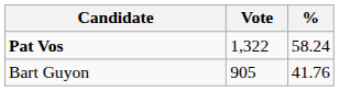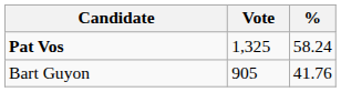 <table class="wikitable">
 <tr>
 <th bgcolor="#DDDDFF" width="200px">Candidate</th>
 <th bgcolor="#DDDDFF" width="50px">Vote</th>
 <th bgcolor="#DDDDFF" width="30px">%</th>
 </tr>
 <tr>
 <td><strong>Pat Vos</strong></td>
-<td>1,322</td>
+<td>1,325</td>
 <td>58.24</td>
 </tr>
 <tr>
 <td>Bart Guyon</td>
 <td>905</td>
 <td>41.76</td>
 </tr>
 </table>
